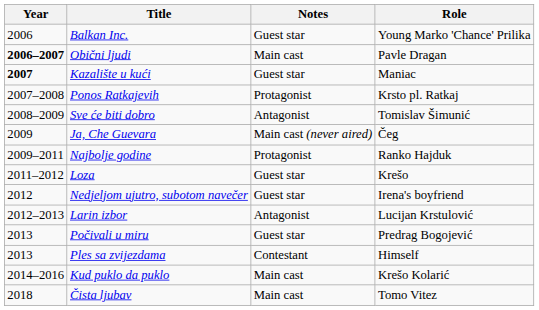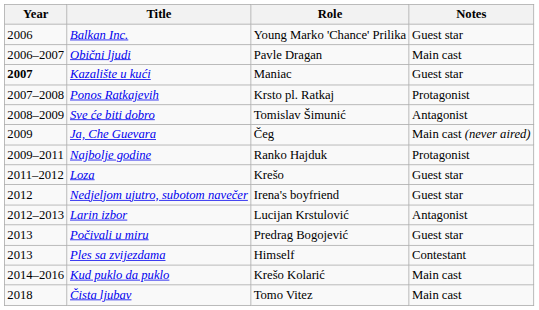 <table class="wikitable sortable">
 <tr>
 <th>Year</th>
 <th>Title</th>
+<th>Role</th>
 <th class="unsortable">Notes</th>
-<th>Role</th>
 </tr>
 <tr>
 <td>2006</td>
 <td><em><a href='#'>Balkan Inc.</a></em></td>
+<td>Young Marko 'Chance' Prilika</td>
 <td>Guest star</td>
-<td>Young Marko 'Chance' Prilika</td>
 </tr>
 <tr>
-<td><strong>2006–2007</strong></td>
+<td>2006–2007</td>
 <td><em><a href='#'>Obični ljudi</a></em></td>
+<td>Pavle Dragan</td>
 <td>Main cast</td>
-<td>Pavle Dragan</td>
 </tr>
 <tr>
 <td><strong>2007</strong></td>
 <td><em><a href='#'>Kazalište u kući</a></em></td>
+<td>Maniac</td>
 <td>Guest star</td>
-<td>Maniac</td>
 </tr>
 <tr>
 <td>2007–2008</td>
 <td><em><a href='#'>Ponos Ratkajevih</a></em></td>
+<td>Krsto pl. Ratkaj</td>
 <td>Protagonist</td>
-<td>Krsto pl. Ratkaj</td>
 </tr>
 <tr>
 <td>2008–2009</td>
 <td><em><a href='#'>Sve će biti dobro</a></em></td>
+<td>Tomislav Šimunić</td>
 <td>Antagonist</td>
-<td>Tomislav Šimunić</td>
 </tr>
 <tr>
 <td>2009</td>
 <td><em><a href='#'>Ja, Che Guevara</a></em></td>
+<td>Čeg</td>
 <td>Main cast <em>(never aired)</em></td>
-<td>Čeg</td>
 </tr>
 <tr>
 <td>2009–2011</td>
 <td><em><a href='#'>Najbolje godine</a></em></td>
+<td>Ranko Hajduk</td>
 <td>Protagonist</td>
-<td>Ranko Hajduk</td>
 </tr>
 <tr>
 <td>2011–2012</td>
 <td><em><a href='#'>Loza</a></em></td>
+<td>Krešo</td>
 <td>Guest star</td>
-<td>Krešo</td>
 </tr>
 <tr>
 <td>2012</td>
 <td><em><a href='#'>Nedjeljom ujutro, subotom navečer</a></em></td>
+<td>Irena's boyfriend</td>
 <td>Guest star</td>
-<td>Irena's boyfriend</td>
 </tr>
 <tr>
 <td>2012–2013</td>
 <td><em><a href='#'>Larin izbor</a></em></td>
+<td>Lucijan Krstulović</td>
 <td>Antagonist</td>
-<td>Lucijan Krstulović</td>
 </tr>
 <tr>
 <td>2013</td>
 <td><em><a href='#'>Počivali u miru</a></em></td>
+<td>Predrag Bogojević</td>
 <td>Guest star</td>
-<td>Predrag Bogojević</td>
 </tr>
 <tr>
 <td>2013</td>
 <td><em><a href='#'>Ples sa zvijezdama</a></em></td>
+<td>Himself</td>
 <td>Contestant</td>
-<td>Himself</td>
 </tr>
 <tr>
 <td>2014–2016</td>
 <td><em><a href='#'>Kud puklo da puklo</a></em></td>
+<td>Krešo Kolarić</td>
 <td>Main cast</td>
-<td>Krešo Kolarić</td>
 </tr>
 <tr>
 <td>2018</td>
 <td><em><a href='#'>Čista ljubav</a></em></td>
+<td>Tomo Vitez</td>
 <td>Main cast</td>
-<td>Tomo Vitez</td>
 </tr>
 </table>
